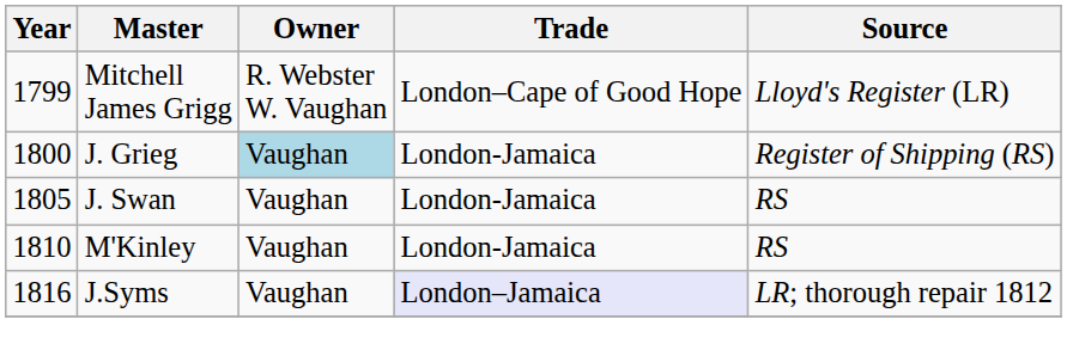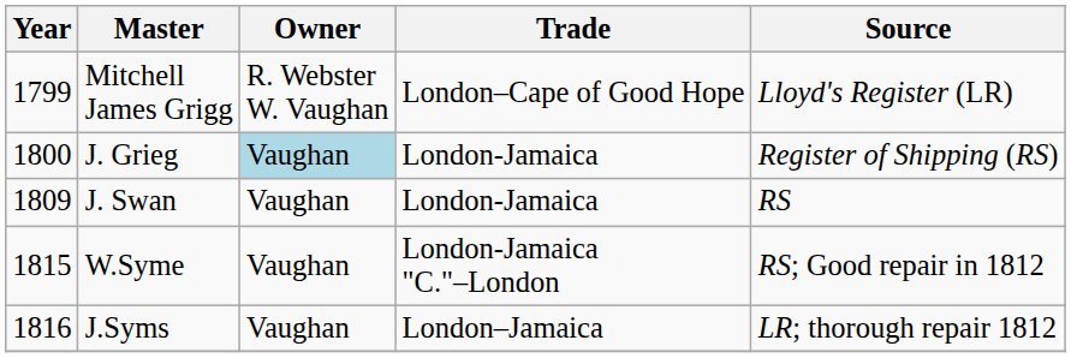 <table class="sortable wikitable">
 <tr>
 <th>Year</th>
 <th>Master</th>
 <th>Owner</th>
 <th>Trade</th>
 <th>Source</th>
 </tr>
 <tr>
 <td>1799</td>
 <td>Mitchell<br>James Grigg</td>
 <td>R. Webster<br>W. Vaughan</td>
 <td>London–Cape of Good Hope</td>
 <td><em>Lloyd's Register</em> (LR)</td>
 </tr>
 <tr>
 <td>1800</td>
 <td>J. Grieg</td>
 <td style="background: lightblue;">Vaughan</td>
 <td>London-Jamaica</td>
 <td><em>Register of Shipping</em> (<em>RS</em>)</td>
 </tr>
 <tr>
-<td>1805</td>
+<td>1809</td>
 <td>J. Swan</td>
 <td>Vaughan</td>
 <td>London-Jamaica</td>
 <td><em>RS</em></td>
 </tr>
 <tr>
-<td>1810</td>
-<td>M'Kinley</td>
+<td>1815</td>
+<td>W.Syme</td>
 <td>Vaughan</td>
-<td>London-Jamaica</td>
-<td><em>RS</em></td>
+<td>London-Jamaica<br>"C."–London</td>
+<td><em>RS</em>; Good repair in 1812</td>
 </tr>
 <tr>
 <td>1816</td>
 <td>J.Syms</td>
 <td>Vaughan</td>
-<td style="background: lavender;">London–Jamaica</td>
+<td>London–Jamaica</td>
 <td><em>LR</em>; thorough repair 1812</td>
 </tr>
 <tr>
 </tr>
 </table>
